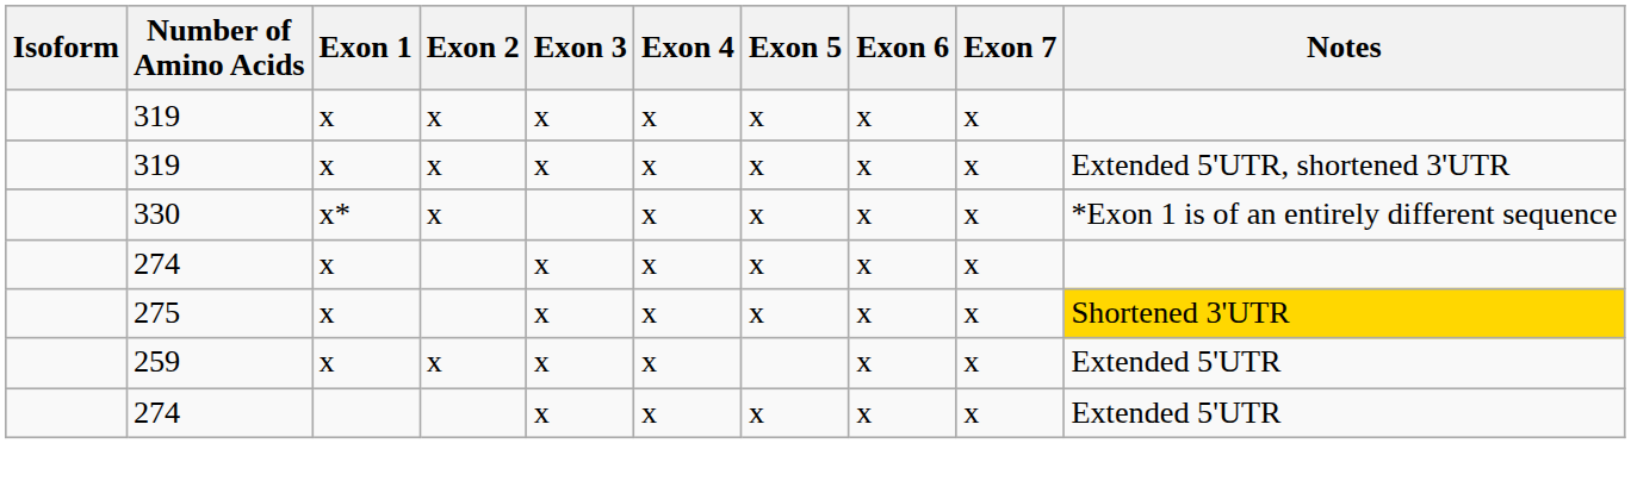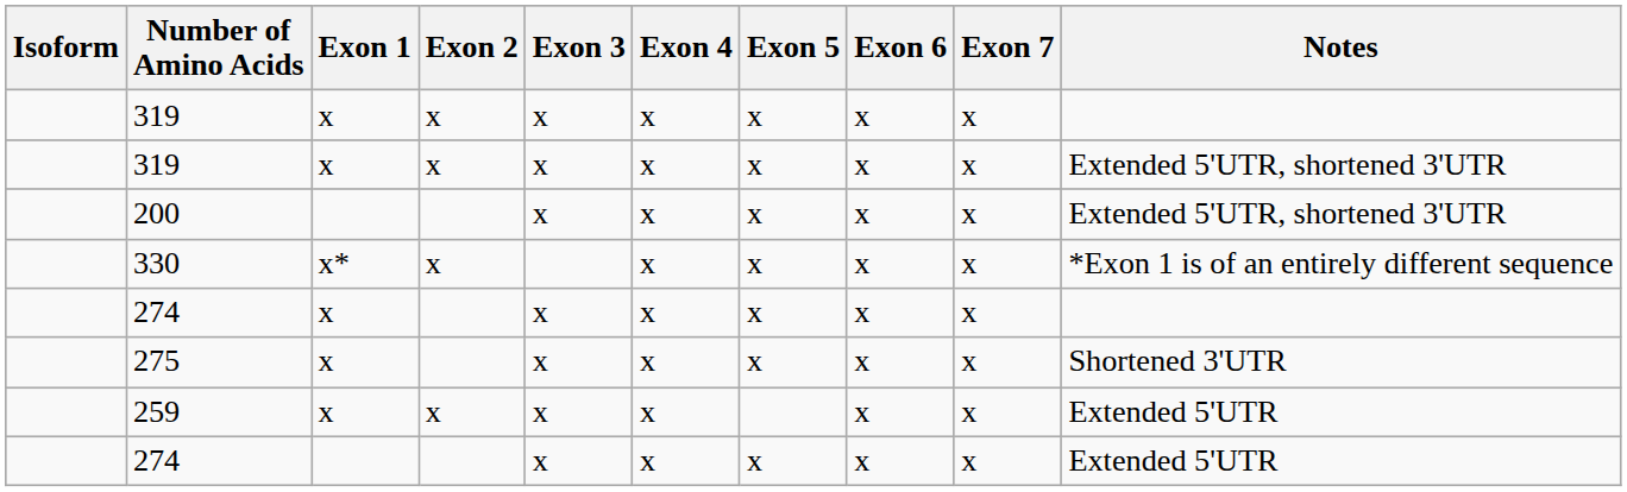 <table class="wikitable">
 <tr>
 <th>Isoform</th>
 <th>Number of<br>Amino Acids</th>
 <th>Exon 1</th>
 <th>Exon 2</th>
 <th>Exon 3</th>
 <th>Exon 4</th>
 <th>Exon 5</th>
 <th>Exon 6</th>
 <th>Exon 7</th>
 <th>Notes</th>
 </tr>
 <tr>
 <td></td>
 <td>319</td>
 <td>x</td>
 <td>x</td>
 <td>x</td>
 <td>x</td>
 <td>x</td>
 <td>x</td>
 <td>x</td>
 <td></td>
 </tr>
 <tr>
 <td></td>
 <td>319</td>
 <td>x</td>
 <td>x</td>
+<td>x</td>
+<td>x</td>
+<td>x</td>
+<td>x</td>
+<td>x</td>
+<td>Extended 5'UTR, shortened 3'UTR</td>
+</tr>
+<tr>
+<td></td>
+<td>200</td>
+<td></td>
+<td></td>
 <td>x</td>
 <td>x</td>
 <td>x</td>
 <td>x</td>
 <td>x</td>
 <td>Extended 5'UTR, shortened 3'UTR</td>
 </tr>
 <tr>
 <td></td>
 <td>330</td>
 <td>x*</td>
 <td>x</td>
 <td></td>
 <td>x</td>
 <td>x</td>
 <td>x</td>
 <td>x</td>
 <td>*Exon 1 is of an entirely different sequence</td>
 </tr>
 <tr>
 <td></td>
 <td>274</td>
 <td>x</td>
 <td></td>
 <td>x</td>
 <td>x</td>
 <td>x</td>
 <td>x</td>
 <td>x</td>
 <td></td>
 </tr>
 <tr>
 <td></td>
 <td>275</td>
 <td>x</td>
 <td></td>
 <td>x</td>
 <td>x</td>
 <td>x</td>
 <td>x</td>
 <td>x</td>
-<td style="background: gold;">Shortened 3'UTR</td>
+<td>Shortened 3'UTR</td>
 </tr>
 <tr>
 <td></td>
 <td>259</td>
 <td>x</td>
 <td>x</td>
 <td>x</td>
 <td>x</td>
 <td></td>
 <td>x</td>
 <td>x</td>
 <td>Extended 5'UTR</td>
 </tr>
 <tr>
 <td></td>
 <td>274</td>
 <td></td>
 <td></td>
 <td>x</td>
 <td>x</td>
 <td>x</td>
 <td>x</td>
 <td>x</td>
 <td>Extended 5'UTR</td>
 </tr>
 </table>
